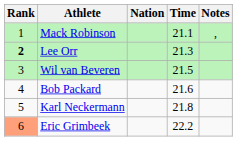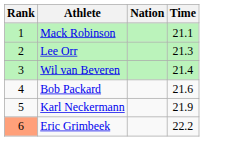 <table class="wikitable sortable" style="text-align:center">
 <tr>
 <th>Rank</th>
 <th>Athlete</th>
 <th>Nation</th>
 <th>Time</th>
-<th>Notes</th>
 </tr>
 <tr bgcolor=bbf3bb>
 <td>1</td>
 <td align=left><a href='#'>Mack Robinson</a></td>
 <td align=left></td>
 <td>21.1</td>
-<td>, </td>
 </tr>
 <tr bgcolor=bbf3bb>
-<td><strong>2</strong></td>
+<td>2</td>
 <td align=left><a href='#'>Lee Orr</a></td>
 <td align=left></td>
 <td>21.3</td>
-<td></td>
 </tr>
 <tr bgcolor=bbf3bb>
 <td>3</td>
 <td align=left><a href='#'>Wil van Beveren</a></td>
 <td align=left></td>
-<td>21.5</td>
-<td></td>
+<td>21.4</td>
 </tr>
 <tr>
 <td>4</td>
 <td align=left><a href='#'>Bob Packard</a></td>
 <td align=left></td>
 <td>21.6</td>
-<td></td>
 </tr>
 <tr>
 <td>5</td>
 <td align=left><a href='#'>Karl Neckermann</a></td>
 <td align=left></td>
-<td>21.8</td>
-<td></td>
+<td>21.9</td>
 </tr>
 <tr>
 <td style="background: lightsalmon;">6</td>
 <td align=left><a href='#'>Eric Grimbeek</a></td>
 <td align=left></td>
 <td>22.2</td>
-<td></td>
 </tr>
 </table>
